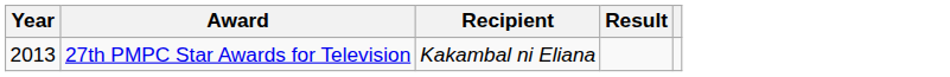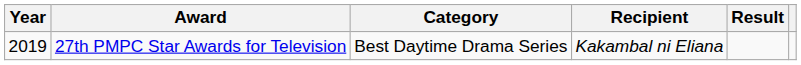 <table class="wikitable">
 <tr>
 <th>Year</th>
 <th>Award</th>
+<th>Category</th>
 <th>Recipient</th>
 <th>Result</th>
 <th></th>
 </tr>
 <tr>
-<td>2013</td>
+<td>2019</td>
 <td><a href='#'>27th PMPC Star Awards for Television</a></td>
+<td>Best Daytime Drama Series</td>
 <td><em>Kakambal ni Eliana</em></td>
 <td></td>
 <td></td>
 </tr>
 </table>
